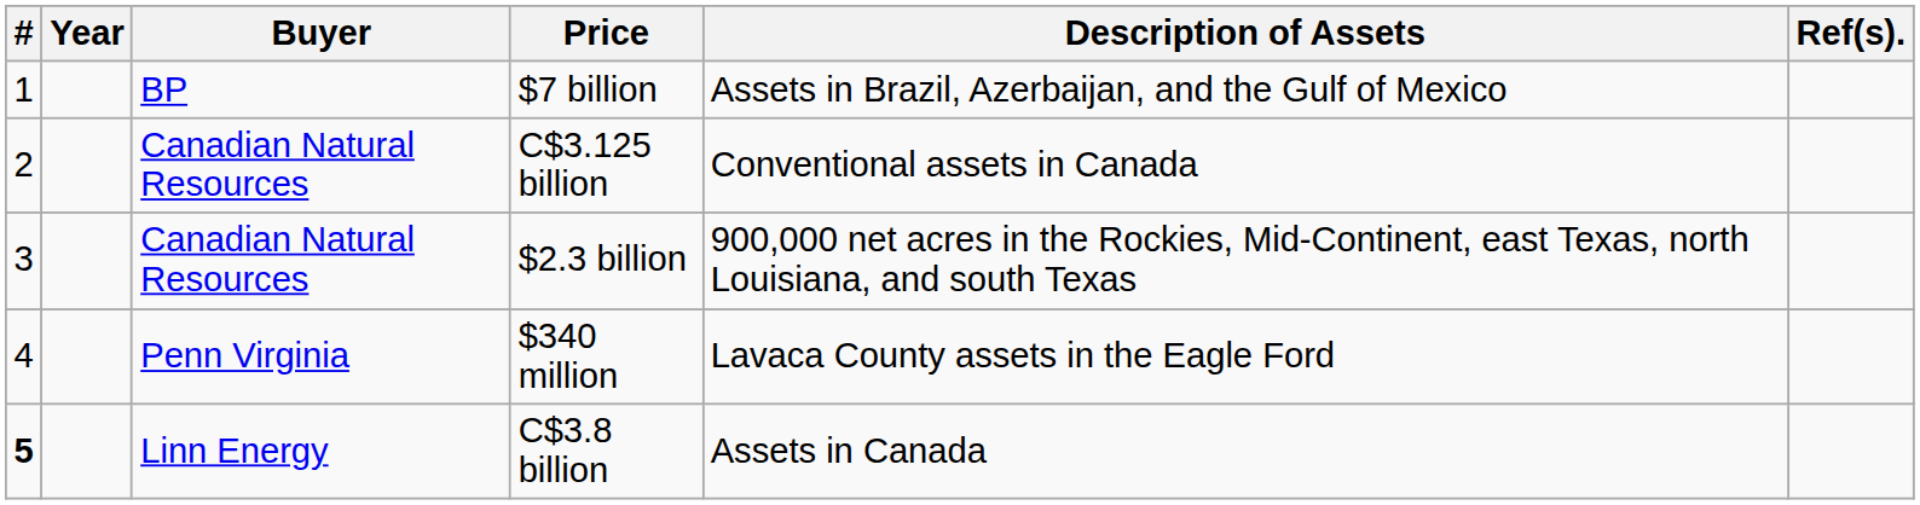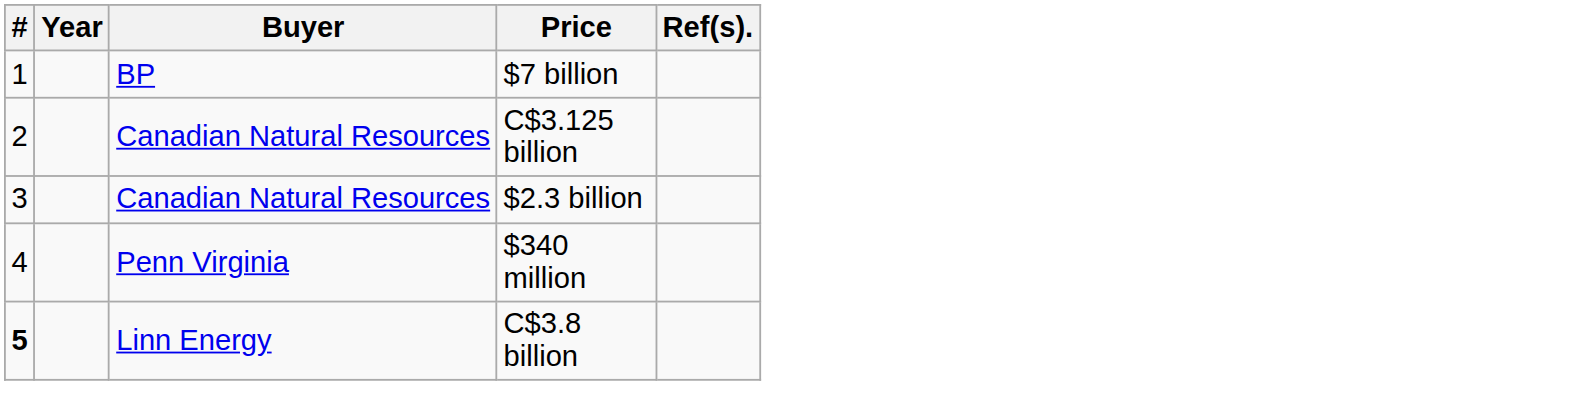 <table class="wikitable sortable">
 <tr>
 <th scope="col">#</th>
 <th scope="col">Year</th>
 <th scope="col">Buyer</th>
 <th scope="col" style="width:80px;">Price</th>
-<th scope="col">Description of Assets</th>
 <th scope="col" class="unsortable">Ref(s).</th>
 </tr>
 <tr>
 <td>1</td>
 <td></td>
 <td><a href='#'>BP</a></td>
 <td>$7 billion</td>
-<td>Assets in Brazil, Azerbaijan, and the Gulf of Mexico</td>
 <td></td>
 </tr>
 <tr>
 <td>2</td>
 <td></td>
 <td><a href='#'>Canadian Natural Resources</a></td>
 <td>C$3.125 billion</td>
-<td>Conventional assets in Canada</td>
 <td></td>
 </tr>
 <tr>
 <td>3</td>
 <td></td>
 <td><a href='#'>Canadian Natural Resources</a></td>
 <td>$2.3 billion</td>
-<td>900,000 net acres in the Rockies, Mid-Continent, east Texas, north Louisiana, and south Texas</td>
 <td></td>
 </tr>
 <tr>
 <td>4</td>
 <td></td>
 <td><a href='#'>Penn Virginia</a></td>
 <td>$340 million</td>
-<td>Lavaca County assets in the Eagle Ford</td>
 <td></td>
 </tr>
 <tr>
 <td><strong>5</strong></td>
 <td></td>
 <td><a href='#'>Linn Energy</a></td>
 <td>C$3.8 billion</td>
-<td>Assets in Canada</td>
 <td></td>
 </tr>
 </table>
